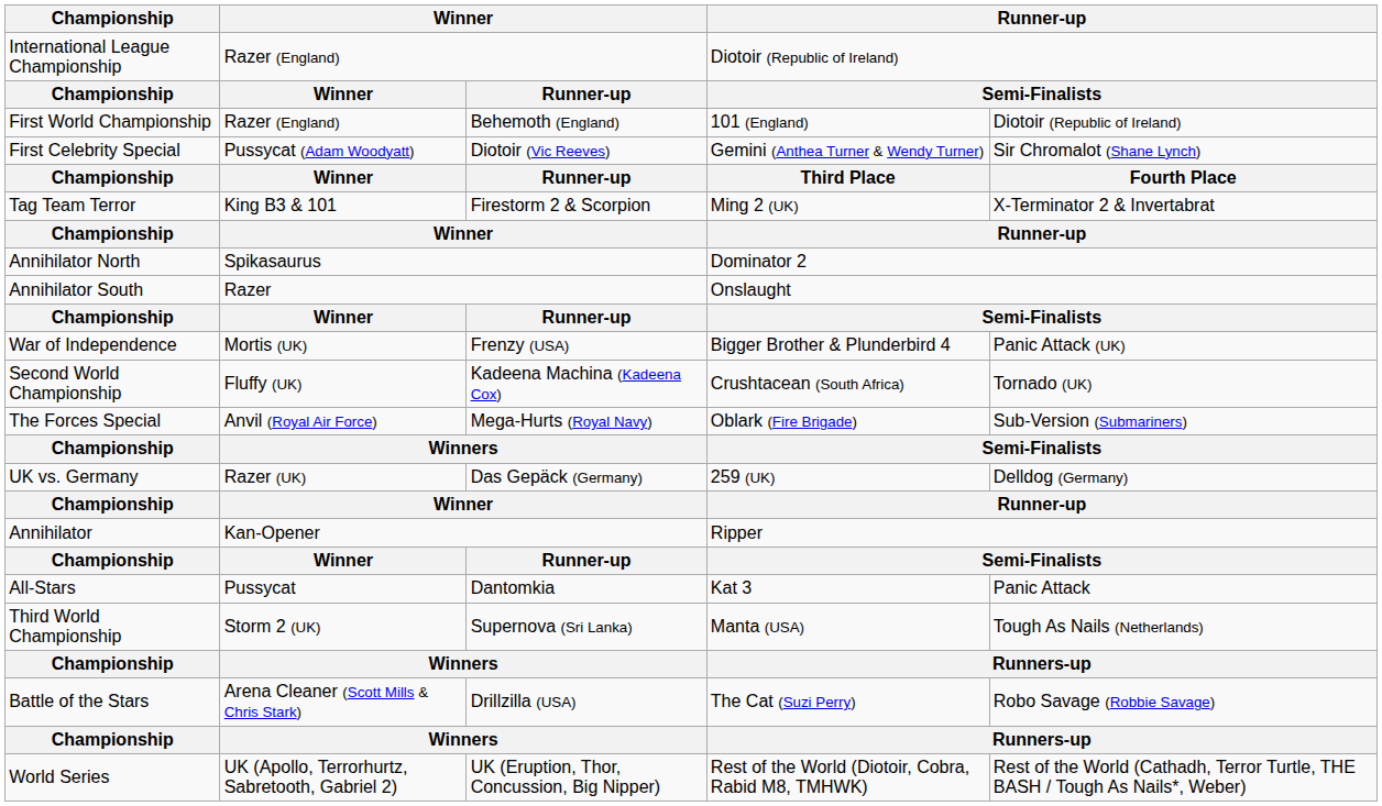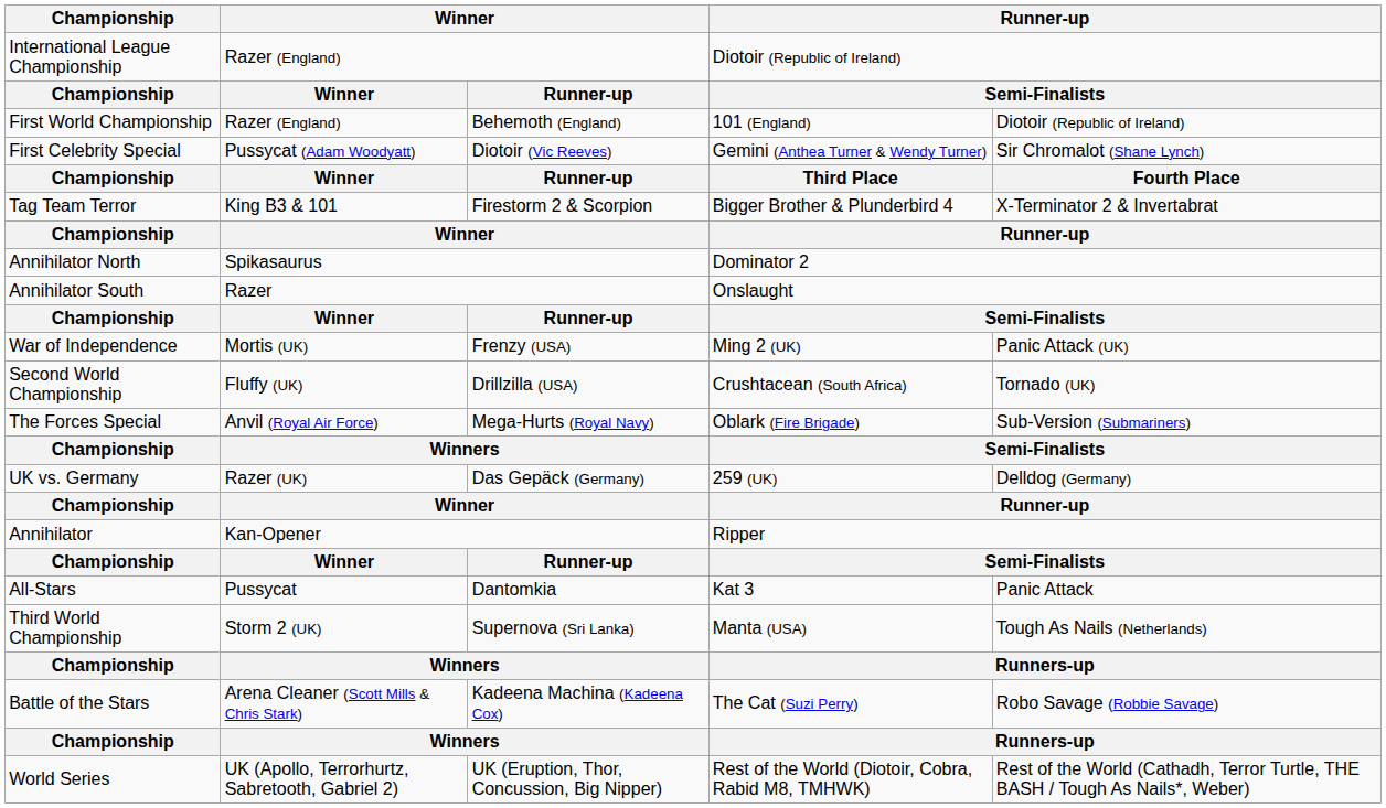 <table class="wikitable">
 <tr>
 </tr>
 <tr>
 <th colspan="3">Championship</th>
 <th colspan="2">Winner</th>
 <th colspan="2">Runner-up</th>
 </tr>
 <tr>
 <td colspan="3">International League Championship</td>
 <td colspan="2">Razer <small>(England)</small></td>
 <td colspan="2">Diotoir <small>(Republic of Ireland)</small></td>
 </tr>
 <tr>
 <th colspan="3">Championship</th>
 <th>Winner</th>
 <th>Runner-up</th>
 <th colspan="2">Semi-Finalists</th>
 </tr>
 <tr>
 <td colspan="3">First World Championship</td>
 <td>Razer <small>(England)</small></td>
 <td>Behemoth <small>(England)</small></td>
 <td>101 <small>(England)</small></td>
 <td>Diotoir <small>(Republic of Ireland)</small></td>
 </tr>
 <tr>
 <td colspan="3">First Celebrity Special</td>
 <td>Pussycat <small>(<a href='#'>Adam Woodyatt</a>)</small></td>
 <td>Diotoir <small>(<a href='#'>Vic Reeves</a>)</small></td>
 <td>Gemini <small>(<a href='#'>Anthea Turner</a> & <a href='#'>Wendy Turner</a>)</small></td>
 <td>Sir Chromalot <small>(<a href='#'>Shane Lynch</a>)</small></td>
 </tr>
 <tr>
 <th colspan="3">Championship</th>
 <th>Winner</th>
 <th>Runner-up</th>
 <th>Third Place</th>
 <th>Fourth Place</th>
 </tr>
 <tr>
 <td colspan="3">Tag Team Terror</td>
 <td>King B3 & 101</td>
 <td>Firestorm 2 & Scorpion</td>
-<td>Ming 2 <small>(UK)</small></td>
+<td>Bigger Brother & Plunderbird 4</td>
 <td>X-Terminator 2 & Invertabrat</td>
 </tr>
 <tr>
 <th colspan="3">Championship</th>
 <th colspan="2">Winner</th>
 <th colspan="2">Runner-up</th>
 </tr>
 <tr>
 <td colspan="3">Annihilator North</td>
 <td colspan="2">Spikasaurus</td>
 <td colspan="2">Dominator 2</td>
 </tr>
 <tr>
 <td colspan="3">Annihilator South</td>
 <td colspan="2">Razer</td>
 <td colspan="2">Onslaught</td>
 </tr>
 <tr>
 <th colspan="3">Championship</th>
 <th>Winner</th>
 <th>Runner-up</th>
 <th colspan="2">Semi-Finalists</th>
 </tr>
 <tr>
 <td colspan="3">War of Independence</td>
 <td>Mortis <small>(UK)</small></td>
 <td>Frenzy <small>(USA)</small></td>
-<td>Bigger Brother & Plunderbird 4</td>
+<td>Ming 2 <small>(UK)</small></td>
 <td>Panic Attack <small>(UK)</small></td>
 </tr>
 <tr>
 <td colspan="3">Second World Championship</td>
 <td>Fluffy <small>(UK)</small></td>
-<td>Kadeena Machina <small>(<a href='#'>Kadeena Cox</a>)</small></td>
+<td>Drillzilla <small>(USA)</small></td>
 <td>Crushtacean <small>(South Africa)</small></td>
 <td>Tornado <small>(UK)</small></td>
 </tr>
 <tr>
 <td colspan="3">The Forces Special</td>
 <td>Anvil <small>(<a href='#'>Royal Air Force</a>)</small></td>
 <td>Mega-Hurts <small>(<a href='#'>Royal Navy</a>)</small></td>
 <td>Oblark <small>(<a href='#'>Fire Brigade</a>)</small></td>
 <td>Sub-Version <small>(<a href='#'>Submariners</a>)</small></td>
 </tr>
 <tr>
 <th colspan="3">Championship</th>
 <th colspan="2">Winners</th>
 <th colspan="2">Semi-Finalists</th>
 </tr>
 <tr>
 <td colspan="3">UK vs. Germany</td>
 <td>Razer <small>(UK)</small></td>
 <td>Das Gepäck <small>(Germany)</small></td>
 <td>259 <small>(UK)</small></td>
 <td>Delldog <small>(Germany)</small></td>
 </tr>
 <tr>
 <th colspan="3">Championship</th>
 <th colspan="2">Winner</th>
 <th colspan="2">Runner-up</th>
 </tr>
 <tr>
 <td colspan="3">Annihilator</td>
 <td colspan="2">Kan-Opener</td>
 <td colspan="2">Ripper</td>
 </tr>
 <tr>
 <th colspan="3">Championship</th>
 <th>Winner</th>
 <th>Runner-up</th>
 <th colspan="2">Semi-Finalists</th>
 </tr>
 <tr>
 <td colspan="3">All-Stars</td>
 <td>Pussycat</td>
 <td>Dantomkia</td>
 <td>Kat 3</td>
 <td>Panic Attack</td>
 </tr>
 <tr>
 <td colspan="3">Third World Championship</td>
 <td>Storm 2 <small>(UK)</small></td>
 <td>Supernova <small>(Sri Lanka)</small></td>
 <td>Manta <small>(USA)</small></td>
 <td>Tough As Nails <small>(Netherlands)</small></td>
 </tr>
 <tr>
 <th colspan="3">Championship</th>
 <th colspan="2">Winners</th>
 <th colspan="2">Runners-up</th>
 </tr>
 <tr>
 <td colspan="3">Battle of the Stars</td>
 <td>Arena Cleaner <small>(<a href='#'>Scott Mills</a> & <a href='#'>Chris Stark</a>)</small></td>
-<td>Drillzilla <small>(USA)</small></td>
+<td>Kadeena Machina <small>(<a href='#'>Kadeena Cox</a>)</small></td>
 <td>The Cat <small>(<a href='#'>Suzi Perry</a>)</small></td>
 <td>Robo Savage <small>(<a href='#'>Robbie Savage</a>)</small></td>
 </tr>
 <tr>
 <th colspan="3">Championship</th>
 <th colspan="2">Winners</th>
 <th colspan="2">Runners-up</th>
 </tr>
 <tr>
 <td colspan="3">World Series</td>
 <td>UK (Apollo, Terrorhurtz, Sabretooth, Gabriel 2)</td>
 <td>UK (Eruption, Thor, Concussion, Big Nipper)</td>
 <td>Rest of the World (Diotoir, Cobra, Rabid M8, TMHWK)</td>
 <td>Rest of the World (Cathadh, Terror Turtle, THE BASH / Tough As Nails*, Weber)</td>
 </tr>
 </table>
